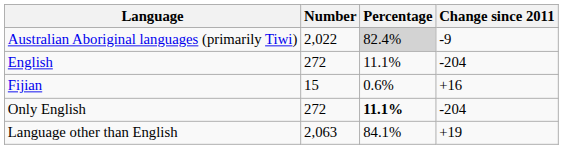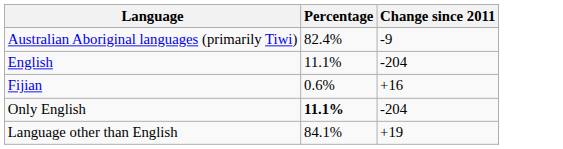 <table class="wikitable">
 <tr>
 <th>Language</th>
-<th>Number</th>
 <th>Percentage</th>
 <th>Change since 2011</th>
 </tr>
 <tr>
 <td><a href='#'>Australian Aboriginal languages</a> (primarily <a href='#'>Tiwi</a>)</td>
-<td>2,022</td>
-<td style="background: lightgrey;">82.4%</td>
+<td>82.4%</td>
 <td>-9</td>
 </tr>
 <tr>
 <td><a href='#'>English</a></td>
-<td>272</td>
 <td>11.1%</td>
 <td>-204</td>
 </tr>
 <tr>
 <td><a href='#'>Fijian</a></td>
-<td>15</td>
 <td>0.6%</td>
 <td>+16</td>
 </tr>
 <tr>
 <td>Only English</td>
-<td>272</td>
 <td><strong>11.1%</strong></td>
 <td>-204</td>
 </tr>
 <tr>
 <td>Language other than English</td>
-<td>2,063</td>
 <td>84.1%</td>
 <td>+19</td>
 </tr>
 </table>
